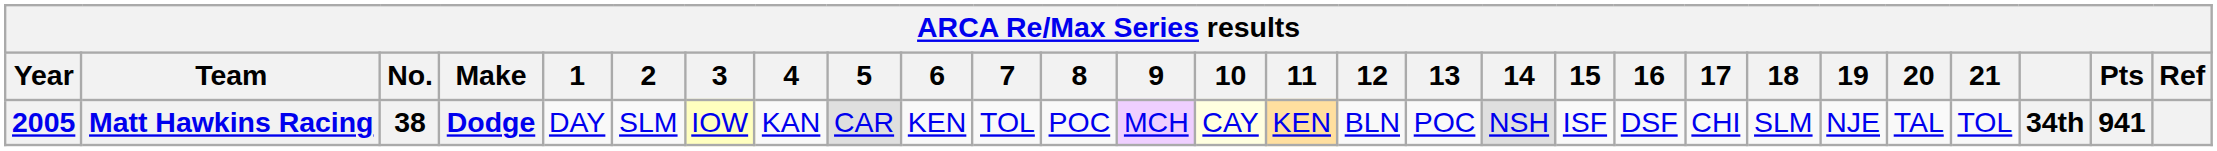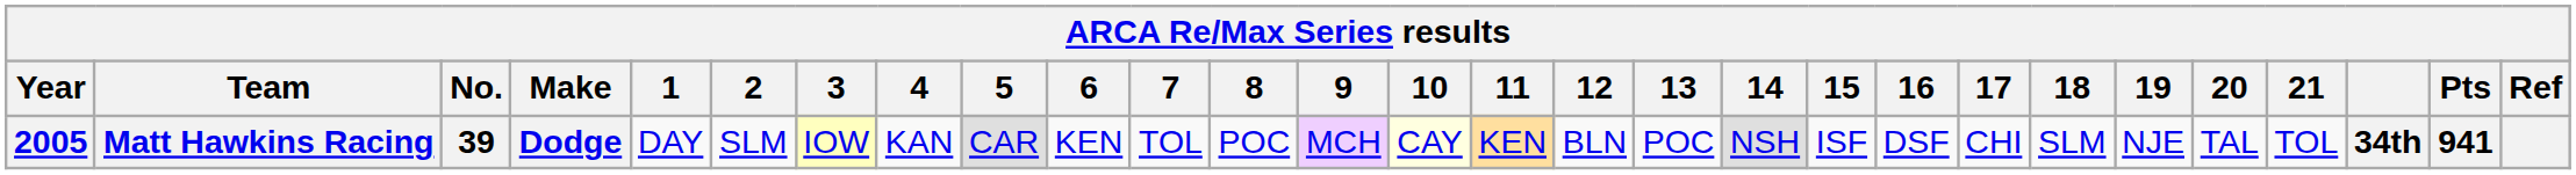 <table class="wikitable" style="text-align:center; font-size:75%">
 <tr>
 <th colspan=45><a href='#'>ARCA Re/Max Series</a> results</th>
 </tr>
 <tr>
 <th>Year</th>
 <th>Team</th>
 <th>No.</th>
 <th>Make</th>
 <th>1</th>
 <th>2</th>
 <th>3</th>
 <th>4</th>
 <th>5</th>
 <th>6</th>
 <th>7</th>
 <th>8</th>
 <th>9</th>
 <th>10</th>
 <th>11</th>
 <th>12</th>
 <th>13</th>
 <th>14</th>
 <th>15</th>
 <th>16</th>
 <th>17</th>
 <th>18</th>
 <th>19</th>
 <th>20</th>
 <th>21</th>
 <th></th>
 <th>Pts</th>
 <th>Ref</th>
 </tr>
 <tr>
 <th><a href='#'>2005</a></th>
 <th><a href='#'>Matt Hawkins Racing</a></th>
-<th>38</th>
+<th>39</th>
 <th><a href='#'>Dodge</a></th>
 <td><a href='#'>DAY</a></td>
 <td><a href='#'>SLM</a></td>
 <td style="background:#FFFFBF;"><a href='#'>IOW</a><br></td>
 <td><a href='#'>KAN</a></td>
 <td style="background:#DFDFDF;"><a href='#'>CAR</a><br></td>
 <td><a href='#'>KEN</a></td>
 <td><a href='#'>TOL</a></td>
 <td><a href='#'>POC</a></td>
 <td style="background:#EFCFFF;"><a href='#'>MCH</a><br></td>
 <td style="background: lightyellow;"><a href='#'>CAY</a></td>
 <td style="background:#FFDF9F;"><a href='#'>KEN</a><br></td>
 <td><a href='#'>BLN</a></td>
 <td><a href='#'>POC</a></td>
 <td style="background:#DFDFDF;"><a href='#'>NSH</a><br></td>
 <td><a href='#'>ISF</a></td>
 <td><a href='#'>DSF</a></td>
 <td><a href='#'>CHI</a></td>
 <td><a href='#'>SLM</a></td>
 <td><a href='#'>NJE</a></td>
 <td><a href='#'>TAL</a></td>
 <td><a href='#'>TOL</a></td>
 <th>34th</th>
 <th>941</th>
 <th></th>
 </tr>
 </table>
